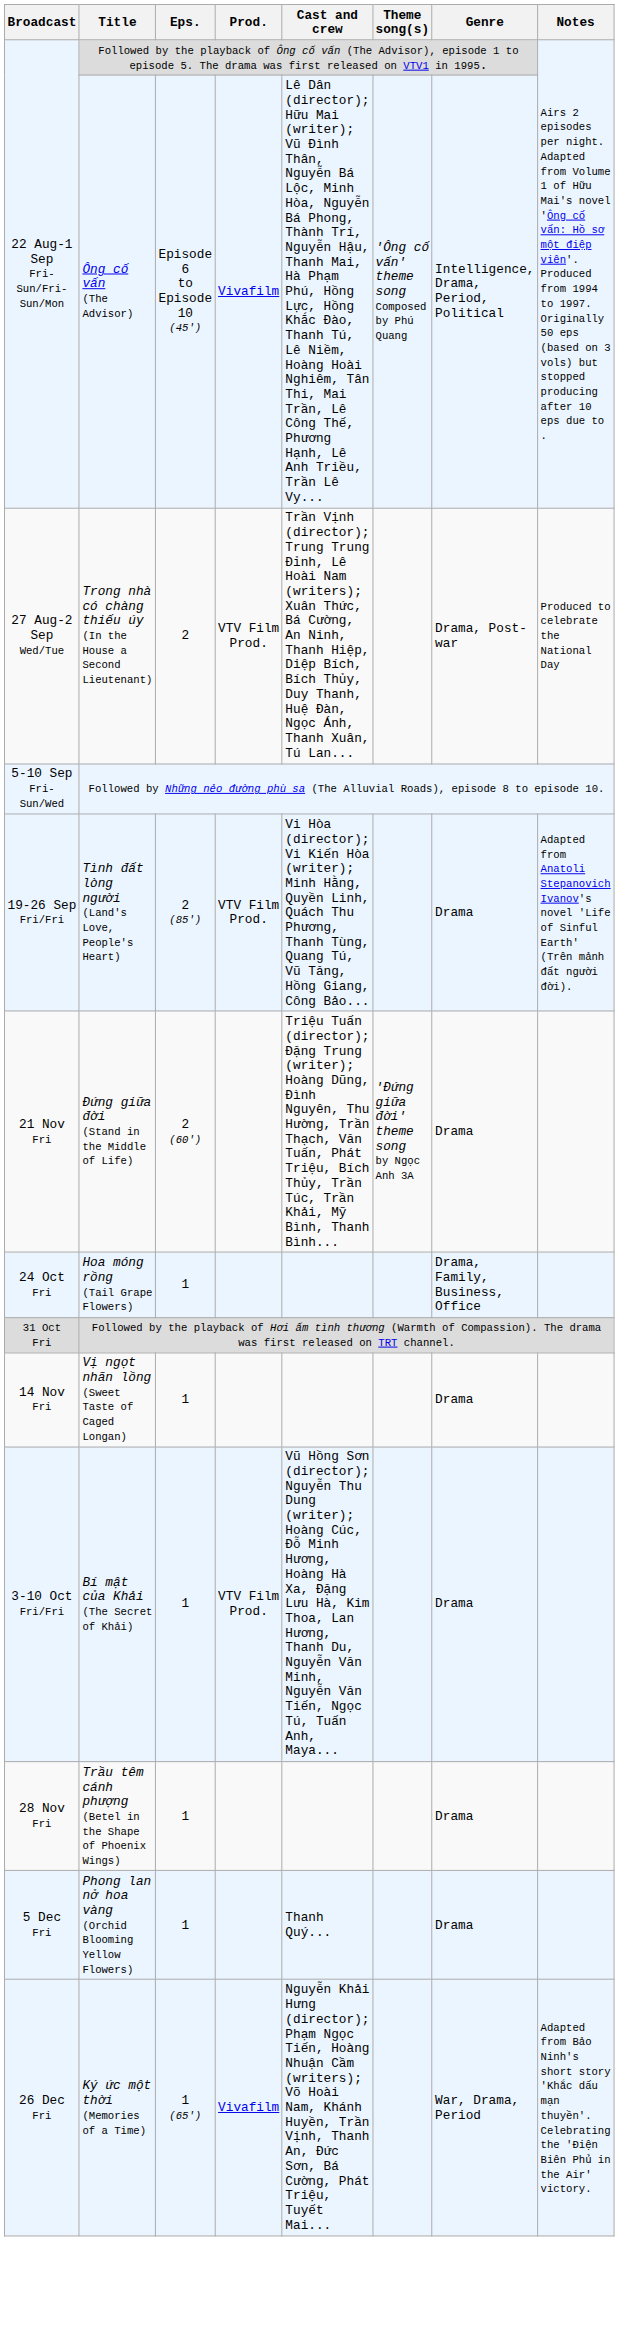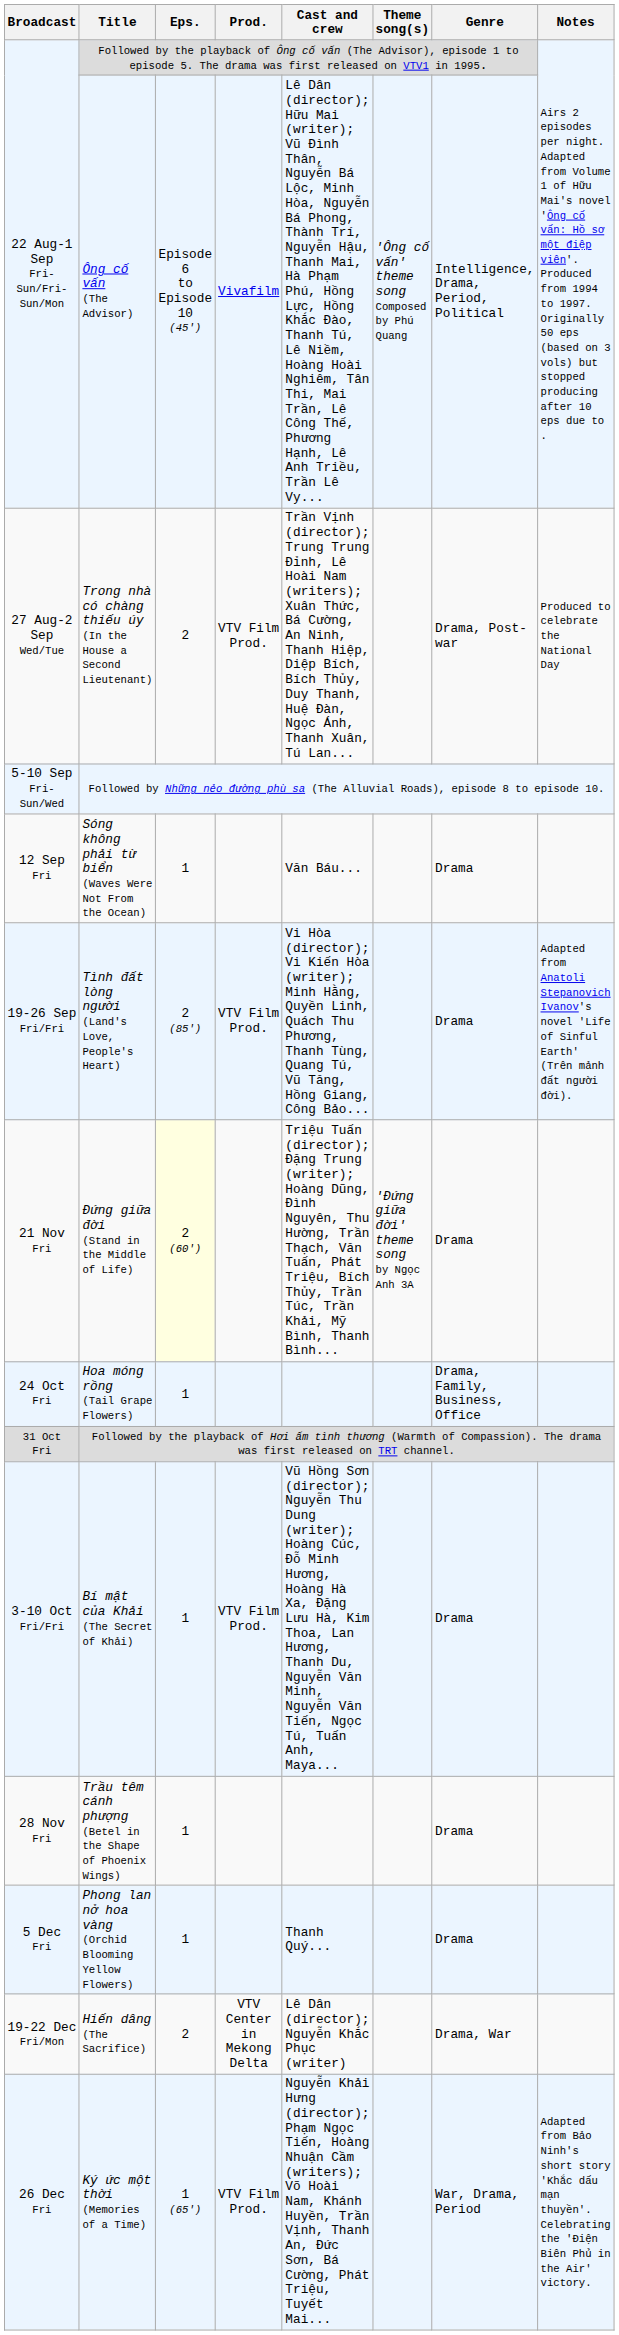 <table class="wikitable sortable">
 <tr>
 <th style="width:10%;">Broadcast</th>
 <th style="width:24%;">Title</th>
 <th style="width:6%;">Eps.</th>
 <th style="width:5%;">Prod.</th>
 <th style="width:25%;">Cast and crew</th>
 <th style="width:20%;">Theme song(s)</th>
 <th style="width:5%;">Genre</th>
 <th style="width:5%;">Notes</th>
 </tr>
 <tr ---- bgcolor="#ebf5ff">
 <td rowspan="2" style="text-align:center;">22 Aug-1 Sep<br><small>Fri-Sun/Fri-Sun/Mon</small><br></td>
 <td colspan="6" bgcolor="#DCDCDC" align=center><small>Followed by the playback of <em>Ông cố vấn</em> (The Advisor), episode 1 to episode 5. The drama was first released on <a href='#'>VTV1</a> in 1995</small>.</td>
 <td rowspan="2"><small>Airs 2 episodes per night.<br>Adapted from Volume 1 of Hữu Mai's novel '<a href='#'>Ông cố vấn: Hồ sơ một điệp viên</a>'.<br>Produced from 1994 to 1997.<br>Originally 50 eps (based on 3 vols) but stopped producing after 10 eps due to .</small></td>
 </tr>
 <tr ---- bgcolor="#ebf5ff">
 <td><em><a href='#'>Ông cố vấn</a></em> <br><small>(The Advisor)</small></td>
 <td style="text-align:center;">Episode 6<br>to Episode 10<br><small><em>(45′)</em></small></td>
 <td style="text-align:center;"><a href='#'>Vivafilm</a></td>
 <td>Lê Dân (director); Hữu Mai (writer); Vũ Đình Thân, Nguyễn Bá Lộc, Minh Hòa, Nguyễn Bá Phong, Thành Trí, Nguyễn Hậu, Thanh Mai, Hà Phạm Phú, Hồng Lực, Hồng Khắc Đào, Thanh Tú, Lê Niềm, Hoàng Hoài Nghiêm, Tân Thi, Mai Trần, Lê Công Thế, Phương Hạnh, Lê Anh Triều, Trần Lê Vy...</td>
 <td><em> 'Ông cố vấn' theme song</em><br><small>Composed by Phú Quang</small></td>
 <td>Intelligence, Drama, Period, Political</td>
 </tr>
 <tr>
 <td style="text-align:center;">27 Aug-2 Sep<br><small>Wed/Tue</small><br></td>
 <td><em>Trong nhà có chàng thiếu úy</em> <br><small>(In the House a Second Lieutenant)</small></td>
 <td style="text-align:center;">2</td>
 <td style="text-align:center;">VTV Film Prod.</td>
 <td>Trần Vịnh (director); Trung Trung Đỉnh, Lê Hoài Nam (writers); Xuân Thức, Bá Cường, An Ninh, Thanh Hiệp, Diệp Bích, Bích Thủy, Duy Thanh, Huệ Đàn, Ngọc Ánh, Thanh Xuân, Tú Lan...</td>
 <td></td>
 <td>Drama, Post-war</td>
 <td><small>Produced to celebrate the National Day</small></td>
 </tr>
 <tr ---- bgcolor="#ebf5ff">
 <td style="text-align:center;">5-10 Sep<br><small>Fri-Sun/Wed</small></td>
 <td colspan="7" align=center><small>Followed by <em><a href='#'>Những nẻo đường phù sa</a></em> (The Alluvial Roads), episode 8 to episode 10.</small></td>
 </tr>
+<tr>
+<td style="text-align:center;">12 Sep<br><small>Fri</small><br></td>
+<td><em>Sóng không phải từ biển</em> <br><small>(Waves Were Not From the Ocean)</small></td>
+<td style="text-align:center;">1</td>
+<td style="text-align:center;"></td>
+<td>Văn Báu...</td>
+<td></td>
+<td>Drama</td>
+<td></td>
+</tr>
 <tr ---- bgcolor="#ebf5ff">
 <td style="text-align:center;">19-26 Sep<br><small>Fri/Fri</small><br></td>
 <td><em>Tình đất lòng người</em> <br><small>(Land's Love, People's Heart)</small></td>
 <td style="text-align:center;">2<br><small><em>(85′)</em></small></td>
 <td style="text-align:center;">VTV Film Prod.</td>
 <td>Vi Hòa (director); Vi Kiến Hòa (writer); Minh Hằng, Quyền Linh, Quách Thu Phương, Thanh Tùng, Quang Tú, Vũ Tăng, Hồng Giang, Công Bảo...</td>
 <td></td>
 <td>Drama</td>
 <td><small>Adapted from <a href='#'>Anatoli Stepanovich Ivanov</a>'s novel 'Life of Sinful Earth' (Trên mảnh đất người đời).</small></td>
 </tr>
 <tr>
 <td style="text-align:center;">21 Nov<br><small>Fri</small><br></td>
 <td><em>Đứng giữa đời</em> <br><small>(Stand in the Middle of Life)</small></td>
-<td style="text-align:center;">2<br><small><em>(60′)</em></small></td>
+<td style="background: lightyellow; text-align:center;">2<br><small><em>(60′)</em></small></td>
 <td style="text-align:center;"></td>
 <td>Triệu Tuấn (director); Đặng Trung (writer); Hoàng Dũng, Đình Nguyên, Thu Hường, Trần Thạch, Văn Tuấn, Phát Triệu, Bích Thủy, Trần Túc, Trần Khải, Mỹ Bình, Thanh Bình...</td>
 <td><em> 'Đứng giữa đời' theme song</em><br><small>by Ngọc Anh 3A</small></td>
 <td>Drama</td>
 <td></td>
 </tr>
 <tr ---- bgcolor="#ebf5ff">
 <td style="text-align:center;">24 Oct<br><small>Fri</small></td>
 <td><em>Hoa móng rồng</em> <br><small>(Tail Grape Flowers)</small></td>
 <td style="text-align:center;">1</td>
 <td style="text-align:center;"></td>
 <td></td>
 <td></td>
 <td>Drama, Family, Business, Office</td>
 <td></td>
 </tr>
 <tr ---- bgcolor="#DCDCDC">
 <td style="text-align:center;"><small>31 Oct</small><br><small>Fri</small></td>
 <td colspan="7" align=center><small>Followed by the playback of <em>Hơi ấm tình thương</em> (Warmth of Compassion). The drama was first released on <a href='#'>TRT</a> channel.</small></td>
-</tr>
-<tr>
-<td style="text-align:center;">14 Nov<br><small>Fri</small></td>
-<td><em>Vị ngọt nhãn lồng</em> <br><small>(Sweet Taste of Caged Longan)</small></td>
-<td style="text-align:center;">1</td>
-<td style="text-align:center;"></td>
-<td></td>
-<td></td>
-<td>Drama</td>
-<td></td>
 </tr>
 <tr ---- bgcolor="#ebf5ff">
 <td style="text-align:center;">3-10 Oct<br><small>Fri/Fri</small><br></td>
 <td><em>Bí mật của Khải</em> <br><small>(The Secret of Khải)</small></td>
 <td style="text-align:center;">1</td>
 <td style="text-align:center;">VTV Film Prod.</td>
 <td>Vũ Hồng Sơn (director); Nguyễn Thu Dung (writer); Hoàng Cúc, Đỗ Minh Hương, Hoàng Hà Xa, Đặng Lưu Hà, Kim Thoa, Lan Hương, Thanh Du, Nguyễn Văn Minh, Nguyễn Văn Tiến, Ngọc Tú, Tuấn Anh, Maya...</td>
 <td></td>
 <td>Drama</td>
 <td></td>
 </tr>
 <tr>
 <td style="text-align:center;">28 Nov<br><small>Fri</small></td>
 <td><em>Trầu têm cánh phượng</em> <br><small>(Betel in the Shape of Phoenix Wings)</small></td>
 <td style="text-align:center;">1</td>
 <td style="text-align:center;"></td>
 <td></td>
 <td></td>
 <td>Drama</td>
 <td></td>
 </tr>
 <tr ---- bgcolor="#ebf5ff">
 <td style="text-align:center;">5 Dec<br><small>Fri</small><br></td>
 <td><em>Phong lan nở hoa vàng</em> <br><small>(Orchid Blooming Yellow Flowers)</small></td>
 <td style="text-align:center;">1</td>
 <td style="text-align:center;"></td>
 <td>Thanh Quý...</td>
 <td></td>
 <td>Drama</td>
 <td></td>
 </tr>
+<tr>
+<td style="text-align:center;">19-22 Dec<br><small>Fri/Mon</small><br></td>
+<td><em>Hiến dâng</em> <br><small>(The Sacrifice)</small></td>
+<td style="text-align:center;">2</td>
+<td style="text-align:center;">VTV Center in Mekong Delta</td>
+<td>Lê Dân (director); Nguyễn Khắc Phục (writer)</td>
+<td></td>
+<td>Drama, War</td>
+<td></td>
+</tr>
 <tr ---- bgcolor="#ebf5ff">
 <td style="text-align:center;">26 Dec<br><small>Fri</small><br></td>
 <td><em>Ký ức một thời</em> <br><small>(Memories of a Time)</small></td>
 <td style="text-align:center;">1<br><small><em>(65′)</em></small></td>
-<td style="text-align:center;"><a href='#'>Vivafilm</a></td>
+<td style="text-align:center;">VTV Film Prod.</td>
 <td>Nguyễn Khải Hưng (director); Phạm Ngọc Tiến, Hoàng Nhuận Cầm (writers); Võ Hoài Nam, Khánh Huyền, Trần Vịnh, Thanh An, Đức Sơn, Bá Cường, Phát Triệu, Tuyết Mai...</td>
 <td></td>
 <td>War, Drama, Period</td>
 <td><small>Adapted from Bảo Ninh's short story 'Khắc dấu mạn thuyền'. Celebrating the 'Điện Biên Phủ in the Air' victory.</small></td>
 </tr>
 </table>
